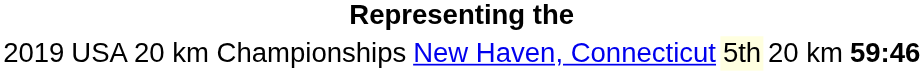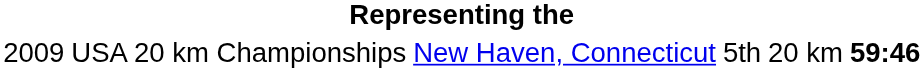 <table>
 <tr>
 <th colspan="7">Representing the </th>
 </tr>
 <tr>
-<td>2019</td>
+<td>2009</td>
 <td>USA 20 km Championships</td>
 <td><a href='#'>New Haven, Connecticut</a></td>
-<td style="background: lightyellow;">5th</td>
+<td>5th</td>
 <td>20 km</td>
 <td><strong>59:46</strong></td>
 </tr>
 </table>
